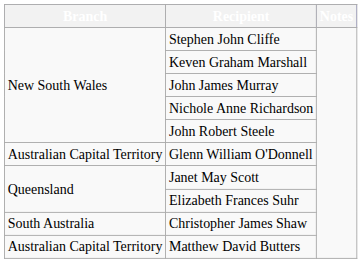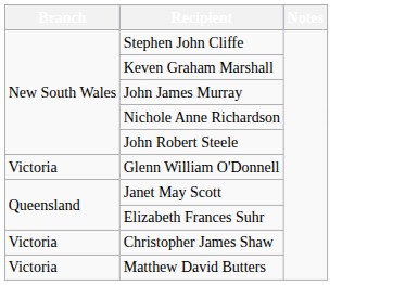 <table class="wikitable" style="font-size:95%;">
 <tr style="background: blue; color: white">
 <th>Branch</th>
 <th>Recipient</th>
 <th>Notes</th>
 </tr>
 <tr>
 <td rowspan=5>New South Wales</td>
 <td>Stephen John Cliffe</td>
 <td rowspan=10></td>
 </tr>
 <tr>
 <td>Keven Graham Marshall</td>
 </tr>
 <tr>
 <td>John James Murray</td>
 </tr>
 <tr>
 <td>Nichole Anne Richardson</td>
 </tr>
 <tr>
 <td>John Robert Steele</td>
 </tr>
 <tr>
-<td>Australian Capital Territory</td>
+<td>Victoria</td>
 <td>Glenn William O'Donnell</td>
 </tr>
 <tr>
 <td rowspan=2>Queensland</td>
 <td>Janet May Scott</td>
 </tr>
 <tr>
 <td>Elizabeth Frances Suhr</td>
 </tr>
 <tr>
-<td>South Australia</td>
+<td>Victoria</td>
 <td>Christopher James Shaw</td>
 </tr>
 <tr>
-<td>Australian Capital Territory</td>
+<td>Victoria</td>
 <td>Matthew David Butters</td>
 </tr>
 </table>
